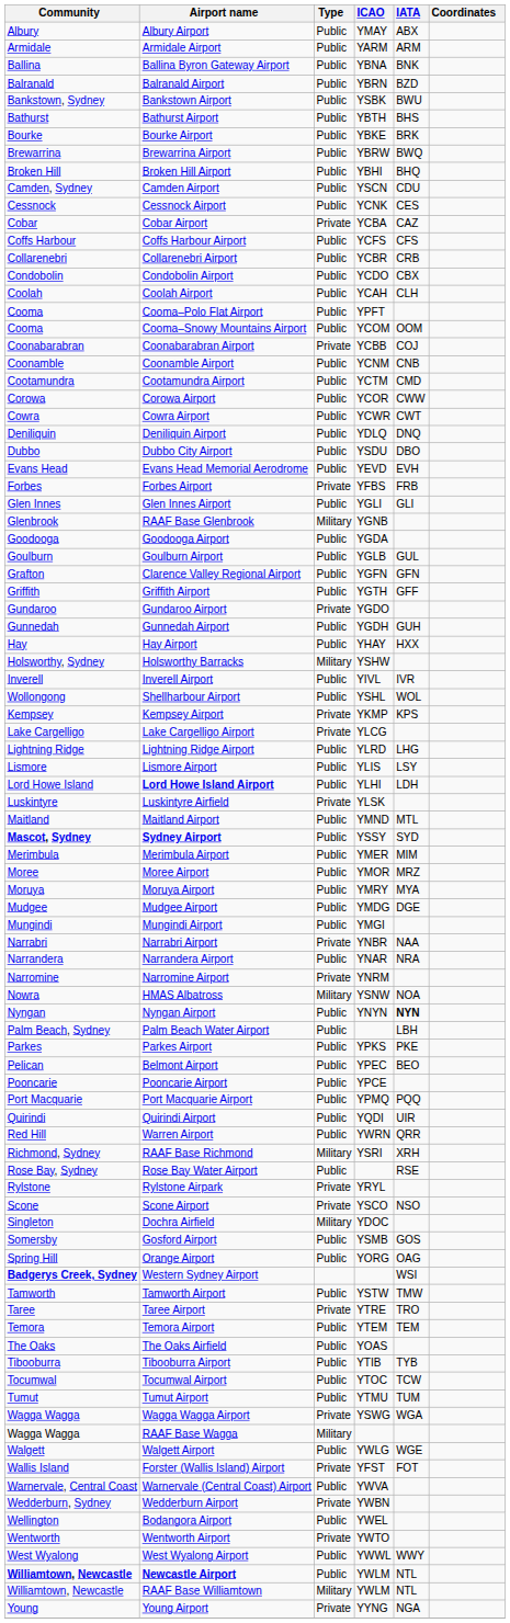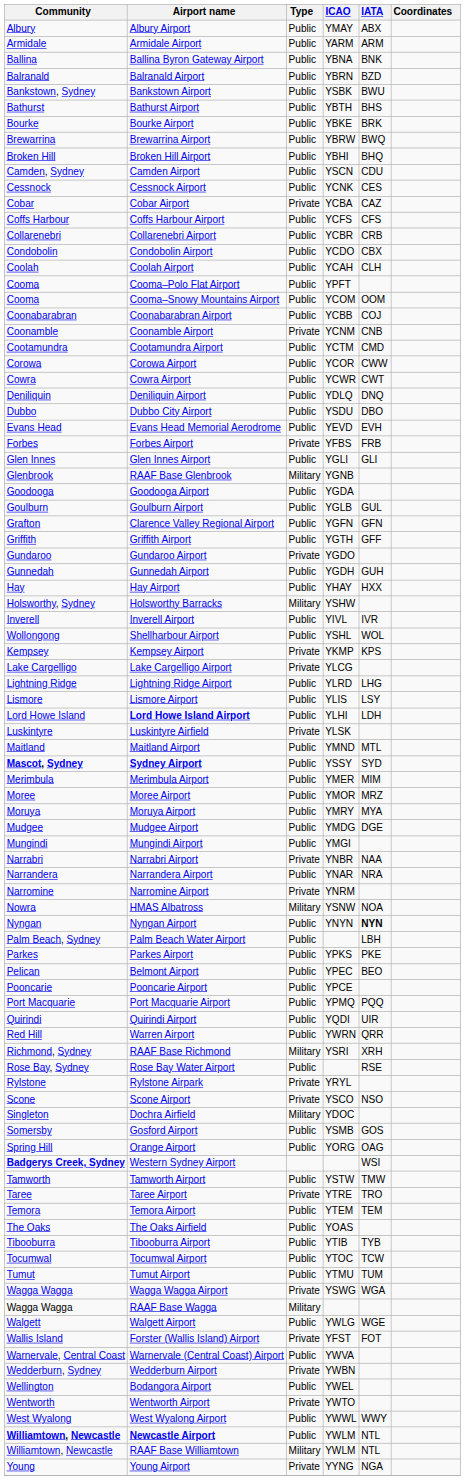 <table class="wikitable sortable" style="width:auto;">
 <tr>
 <th width="*"><strong>Community</strong>  </th>
 <th width="*"><strong>Airport name</strong>  </th>
 <th width="*"><strong>Type</strong>  </th>
 <th width="*"><strong><a href='#'>ICAO</a></strong>  </th>
 <th width="*"><strong><a href='#'>IATA</a></strong>  </th>
 <th width="*"><strong>Coordinates</strong>  </th>
 </tr>
 <tr>
 <td><a href='#'>Albury</a></td>
 <td><a href='#'>Albury Airport</a></td>
 <td>Public</td>
 <td>YMAY</td>
 <td>ABX</td>
 <td></td>
 </tr>
 <tr>
 <td><a href='#'>Armidale</a></td>
 <td><a href='#'>Armidale Airport</a></td>
 <td>Public</td>
 <td>YARM</td>
 <td>ARM</td>
 <td></td>
 </tr>
 <tr>
 <td><a href='#'>Ballina</a></td>
 <td><a href='#'>Ballina Byron Gateway Airport</a></td>
 <td>Public</td>
 <td>YBNA</td>
 <td>BNK</td>
 <td></td>
 </tr>
 <tr>
 <td><a href='#'>Balranald</a></td>
 <td><a href='#'>Balranald Airport</a></td>
 <td>Public</td>
 <td>YBRN</td>
 <td>BZD</td>
 <td></td>
 </tr>
 <tr>
 <td><a href='#'>Bankstown</a>, <a href='#'>Sydney</a></td>
 <td><a href='#'>Bankstown Airport</a></td>
 <td>Public</td>
 <td>YSBK</td>
 <td>BWU</td>
 <td></td>
 </tr>
 <tr>
 <td><a href='#'>Bathurst</a></td>
 <td><a href='#'>Bathurst Airport</a></td>
 <td>Public</td>
 <td>YBTH</td>
 <td>BHS</td>
 <td></td>
 </tr>
 <tr>
 <td><a href='#'>Bourke</a></td>
 <td><a href='#'>Bourke Airport</a></td>
 <td>Public</td>
 <td>YBKE</td>
 <td>BRK</td>
 <td></td>
 </tr>
 <tr>
 <td><a href='#'>Brewarrina</a></td>
 <td><a href='#'>Brewarrina Airport</a></td>
 <td>Public</td>
 <td>YBRW</td>
 <td>BWQ</td>
 <td></td>
 </tr>
 <tr>
 <td><a href='#'>Broken Hill</a></td>
 <td><a href='#'>Broken Hill Airport</a></td>
 <td>Public</td>
 <td>YBHI</td>
 <td>BHQ</td>
 <td></td>
 </tr>
 <tr>
 <td><a href='#'>Camden</a>, <a href='#'>Sydney</a></td>
 <td><a href='#'>Camden Airport</a></td>
 <td>Public</td>
 <td>YSCN</td>
 <td>CDU</td>
 <td></td>
 </tr>
 <tr>
 <td><a href='#'>Cessnock</a></td>
 <td><a href='#'>Cessnock Airport</a></td>
 <td>Public</td>
 <td>YCNK</td>
 <td>CES</td>
 <td></td>
 </tr>
 <tr>
 <td><a href='#'>Cobar</a></td>
 <td><a href='#'>Cobar Airport</a></td>
 <td>Private</td>
 <td>YCBA</td>
 <td>CAZ</td>
 <td></td>
 </tr>
 <tr>
 <td><a href='#'>Coffs Harbour</a></td>
 <td><a href='#'>Coffs Harbour Airport</a></td>
 <td>Public</td>
 <td>YCFS</td>
 <td>CFS</td>
 <td></td>
 </tr>
 <tr>
 <td><a href='#'>Collarenebri</a></td>
 <td><a href='#'>Collarenebri Airport</a></td>
 <td>Public</td>
 <td>YCBR</td>
 <td>CRB</td>
 <td></td>
 </tr>
 <tr>
 <td><a href='#'>Condobolin</a></td>
 <td><a href='#'>Condobolin Airport</a></td>
 <td>Public</td>
 <td>YCDO</td>
 <td>CBX</td>
 <td></td>
 </tr>
 <tr>
 <td><a href='#'>Coolah</a></td>
 <td><a href='#'>Coolah Airport</a></td>
 <td>Public</td>
 <td>YCAH</td>
 <td>CLH</td>
 <td></td>
 </tr>
 <tr>
 <td><a href='#'>Cooma</a></td>
 <td><a href='#'>Cooma–Polo Flat Airport</a></td>
 <td>Public</td>
 <td>YPFT</td>
 <td></td>
 <td></td>
 </tr>
 <tr>
 <td><a href='#'>Cooma</a></td>
 <td><a href='#'>Cooma–Snowy Mountains Airport</a></td>
 <td>Public</td>
 <td>YCOM</td>
 <td>OOM</td>
 <td></td>
 </tr>
 <tr>
 <td><a href='#'>Coonabarabran</a></td>
 <td><a href='#'>Coonabarabran Airport</a></td>
-<td>Private</td>
+<td>Public</td>
 <td>YCBB</td>
 <td>COJ</td>
 <td></td>
 </tr>
 <tr>
 <td><a href='#'>Coonamble</a></td>
 <td><a href='#'>Coonamble Airport</a></td>
-<td>Public</td>
+<td>Private</td>
 <td>YCNM</td>
 <td>CNB</td>
 <td></td>
 </tr>
 <tr>
 <td><a href='#'>Cootamundra</a></td>
 <td><a href='#'>Cootamundra Airport</a></td>
 <td>Public</td>
 <td>YCTM</td>
 <td>CMD</td>
 <td></td>
 </tr>
 <tr>
 <td><a href='#'>Corowa</a></td>
 <td><a href='#'>Corowa Airport</a></td>
 <td>Public</td>
 <td>YCOR</td>
 <td>CWW</td>
 <td></td>
 </tr>
 <tr>
 <td><a href='#'>Cowra</a></td>
 <td><a href='#'>Cowra Airport</a></td>
 <td>Public</td>
 <td>YCWR</td>
 <td>CWT</td>
 <td></td>
 </tr>
 <tr>
 <td><a href='#'>Deniliquin</a></td>
 <td><a href='#'>Deniliquin Airport</a></td>
 <td>Public</td>
 <td>YDLQ</td>
 <td>DNQ</td>
 <td></td>
 </tr>
 <tr>
 <td><a href='#'>Dubbo</a></td>
 <td><a href='#'>Dubbo City Airport</a></td>
 <td>Public</td>
 <td>YSDU</td>
 <td>DBO</td>
 <td></td>
 </tr>
 <tr>
 <td><a href='#'>Evans Head</a></td>
 <td><a href='#'>Evans Head Memorial Aerodrome</a></td>
 <td>Public</td>
 <td>YEVD</td>
 <td>EVH</td>
 <td></td>
 </tr>
 <tr>
 <td><a href='#'>Forbes</a></td>
 <td><a href='#'>Forbes Airport</a></td>
 <td>Private</td>
 <td>YFBS</td>
 <td>FRB</td>
 <td></td>
 </tr>
 <tr>
 <td><a href='#'>Glen Innes</a></td>
 <td><a href='#'>Glen Innes Airport</a></td>
 <td>Public</td>
 <td>YGLI</td>
 <td>GLI</td>
 <td></td>
 </tr>
 <tr>
 <td><a href='#'>Glenbrook</a></td>
 <td><a href='#'>RAAF Base Glenbrook</a></td>
 <td>Military</td>
 <td>YGNB</td>
 <td></td>
 <td></td>
 </tr>
 <tr>
 <td><a href='#'>Goodooga</a></td>
 <td><a href='#'>Goodooga Airport</a></td>
 <td>Public</td>
 <td>YGDA</td>
 <td></td>
 <td></td>
 </tr>
 <tr>
 <td><a href='#'>Goulburn</a></td>
 <td><a href='#'>Goulburn Airport</a></td>
 <td>Public</td>
 <td>YGLB</td>
 <td>GUL</td>
 <td></td>
 </tr>
 <tr>
 <td><a href='#'>Grafton</a></td>
 <td><a href='#'>Clarence Valley Regional Airport</a></td>
 <td>Public</td>
 <td>YGFN</td>
 <td>GFN</td>
 <td></td>
 </tr>
 <tr>
 <td><a href='#'>Griffith</a></td>
 <td><a href='#'>Griffith Airport</a></td>
 <td>Public</td>
 <td>YGTH</td>
 <td>GFF</td>
 <td></td>
 </tr>
 <tr>
 <td><a href='#'>Gundaroo</a></td>
 <td><a href='#'>Gundaroo Airport</a></td>
 <td>Private</td>
 <td>YGDO</td>
 <td></td>
 <td></td>
 </tr>
 <tr>
 <td><a href='#'>Gunnedah</a></td>
 <td><a href='#'>Gunnedah Airport</a></td>
 <td>Public</td>
 <td>YGDH</td>
 <td>GUH</td>
 <td></td>
 </tr>
 <tr>
 <td><a href='#'>Hay</a></td>
 <td><a href='#'>Hay Airport</a></td>
 <td>Public</td>
 <td>YHAY</td>
 <td>HXX</td>
 <td></td>
 </tr>
 <tr>
 <td><a href='#'>Holsworthy</a>, <a href='#'>Sydney</a></td>
 <td><a href='#'>Holsworthy Barracks</a></td>
 <td>Military</td>
 <td>YSHW</td>
 <td></td>
 <td></td>
 </tr>
 <tr>
 <td><a href='#'>Inverell</a></td>
 <td><a href='#'>Inverell Airport</a></td>
 <td>Public</td>
 <td>YIVL</td>
 <td>IVR</td>
 <td></td>
 </tr>
 <tr>
 <td><a href='#'>Wollongong</a></td>
 <td><a href='#'>Shellharbour Airport</a></td>
 <td>Public</td>
 <td>YSHL</td>
 <td>WOL</td>
 <td></td>
 </tr>
 <tr>
 <td><a href='#'>Kempsey</a></td>
 <td><a href='#'>Kempsey Airport</a></td>
 <td>Private</td>
 <td>YKMP</td>
 <td>KPS</td>
 <td></td>
 </tr>
 <tr>
 <td><a href='#'>Lake Cargelligo</a></td>
 <td><a href='#'>Lake Cargelligo Airport</a></td>
 <td>Private</td>
 <td>YLCG</td>
 <td></td>
 <td></td>
 </tr>
 <tr>
 <td><a href='#'>Lightning Ridge</a></td>
 <td><a href='#'>Lightning Ridge Airport</a></td>
 <td>Public</td>
 <td>YLRD</td>
 <td>LHG</td>
 <td></td>
 </tr>
 <tr>
 <td><a href='#'>Lismore</a></td>
 <td><a href='#'>Lismore Airport</a></td>
 <td>Public</td>
 <td>YLIS</td>
 <td>LSY</td>
 <td></td>
 </tr>
 <tr>
 <td><a href='#'>Lord Howe Island</a></td>
 <td><strong><a href='#'>Lord Howe Island Airport</a></strong></td>
 <td>Public</td>
 <td>YLHI</td>
 <td>LDH</td>
 <td></td>
 </tr>
 <tr>
 <td><a href='#'>Luskintyre</a></td>
 <td><a href='#'>Luskintyre Airfield</a></td>
 <td>Private</td>
 <td>YLSK</td>
 <td></td>
 <td></td>
 </tr>
 <tr>
 <td><a href='#'>Maitland</a></td>
 <td><a href='#'>Maitland Airport</a></td>
 <td>Public</td>
 <td>YMND</td>
 <td>MTL</td>
 <td></td>
 </tr>
 <tr>
 <td><strong><a href='#'>Mascot</a>, <a href='#'>Sydney</a></strong></td>
 <td><strong><a href='#'>Sydney Airport</a></strong></td>
 <td>Public</td>
 <td>YSSY</td>
 <td>SYD</td>
 <td></td>
 </tr>
 <tr>
 <td><a href='#'>Merimbula</a></td>
 <td><a href='#'>Merimbula Airport</a></td>
 <td>Public</td>
 <td>YMER</td>
 <td>MIM</td>
 <td></td>
 </tr>
 <tr>
 <td><a href='#'>Moree</a></td>
 <td><a href='#'>Moree Airport</a></td>
 <td>Public</td>
 <td>YMOR</td>
 <td>MRZ</td>
 <td></td>
 </tr>
 <tr>
 <td><a href='#'>Moruya</a></td>
 <td><a href='#'>Moruya Airport</a></td>
 <td>Public</td>
 <td>YMRY</td>
 <td>MYA</td>
 <td></td>
 </tr>
 <tr>
 <td><a href='#'>Mudgee</a></td>
 <td><a href='#'>Mudgee Airport</a></td>
 <td>Public</td>
 <td>YMDG</td>
 <td>DGE</td>
 <td></td>
 </tr>
 <tr>
 <td><a href='#'>Mungindi</a></td>
 <td><a href='#'>Mungindi Airport</a></td>
 <td>Public</td>
 <td>YMGI</td>
 <td></td>
 <td></td>
 </tr>
 <tr>
 <td><a href='#'>Narrabri</a></td>
 <td><a href='#'>Narrabri Airport</a></td>
 <td>Private</td>
 <td>YNBR</td>
 <td>NAA</td>
 <td></td>
 </tr>
 <tr>
 <td><a href='#'>Narrandera</a></td>
 <td><a href='#'>Narrandera Airport</a></td>
 <td>Public</td>
 <td>YNAR</td>
 <td>NRA</td>
 <td></td>
 </tr>
 <tr>
 <td><a href='#'>Narromine</a></td>
 <td><a href='#'>Narromine Airport</a></td>
 <td>Private</td>
 <td>YNRM</td>
 <td></td>
 <td></td>
 </tr>
 <tr>
 <td><a href='#'>Nowra</a></td>
 <td><a href='#'>HMAS Albatross</a></td>
 <td>Military</td>
 <td>YSNW</td>
 <td>NOA</td>
 <td></td>
 </tr>
 <tr>
 <td><a href='#'>Nyngan</a></td>
 <td><a href='#'>Nyngan Airport</a></td>
 <td>Public</td>
 <td>YNYN</td>
 <td><strong>NYN</strong></td>
 <td></td>
 </tr>
 <tr>
 <td><a href='#'>Palm Beach</a>, <a href='#'>Sydney</a></td>
 <td><a href='#'>Palm Beach Water Airport</a></td>
 <td>Public</td>
 <td></td>
 <td>LBH</td>
 <td></td>
 </tr>
 <tr>
 <td><a href='#'>Parkes</a></td>
 <td><a href='#'>Parkes Airport</a></td>
 <td>Public</td>
 <td>YPKS</td>
 <td>PKE</td>
 <td></td>
 </tr>
 <tr>
 <td><a href='#'>Pelican</a></td>
 <td><a href='#'>Belmont Airport</a></td>
 <td>Public</td>
 <td>YPEC</td>
 <td>BEO</td>
 <td></td>
 </tr>
 <tr>
 <td><a href='#'>Pooncarie</a></td>
 <td><a href='#'>Pooncarie Airport</a></td>
 <td>Public</td>
 <td>YPCE</td>
 <td></td>
 <td></td>
 </tr>
 <tr>
 <td><a href='#'>Port Macquarie</a></td>
 <td><a href='#'>Port Macquarie Airport</a></td>
 <td>Public</td>
 <td>YPMQ</td>
 <td>PQQ</td>
 <td></td>
 </tr>
 <tr>
 <td><a href='#'>Quirindi</a></td>
 <td><a href='#'>Quirindi Airport</a></td>
 <td>Public</td>
 <td>YQDI</td>
 <td>UIR</td>
 <td></td>
 </tr>
 <tr>
 <td><a href='#'>Red Hill</a></td>
 <td><a href='#'>Warren Airport</a></td>
 <td>Public</td>
 <td>YWRN</td>
 <td>QRR</td>
 <td></td>
 </tr>
 <tr>
 <td><a href='#'>Richmond</a>, <a href='#'>Sydney</a></td>
 <td><a href='#'>RAAF Base Richmond</a></td>
 <td>Military</td>
 <td>YSRI</td>
 <td>XRH</td>
 <td></td>
 </tr>
 <tr>
 <td><a href='#'>Rose Bay</a>, <a href='#'>Sydney</a></td>
 <td><a href='#'>Rose Bay Water Airport</a></td>
 <td>Public</td>
 <td></td>
 <td>RSE</td>
 <td></td>
 </tr>
 <tr>
 <td><a href='#'>Rylstone</a></td>
 <td><a href='#'>Rylstone Airpark</a></td>
 <td>Private</td>
 <td>YRYL</td>
 <td></td>
 <td></td>
 </tr>
 <tr>
 <td><a href='#'>Scone</a></td>
 <td><a href='#'>Scone Airport</a></td>
 <td>Private</td>
 <td>YSCO</td>
 <td>NSO</td>
 <td></td>
 </tr>
 <tr>
 <td><a href='#'>Singleton</a></td>
 <td><a href='#'>Dochra Airfield</a></td>
 <td>Military</td>
 <td>YDOC</td>
 <td></td>
 <td></td>
 </tr>
 <tr>
 <td><a href='#'>Somersby</a></td>
 <td><a href='#'>Gosford Airport</a></td>
 <td>Public</td>
 <td>YSMB</td>
 <td>GOS</td>
 <td></td>
 </tr>
 <tr>
 <td><a href='#'>Spring Hill</a></td>
 <td><a href='#'>Orange Airport</a></td>
 <td>Public</td>
 <td>YORG</td>
 <td>OAG</td>
 <td></td>
 </tr>
 <tr>
 <td><strong><a href='#'>Badgerys Creek, Sydney</a></strong></td>
 <td><a href='#'>Western Sydney Airport</a></td>
 <td></td>
 <td></td>
 <td>WSI</td>
 <td></td>
 </tr>
 <tr>
 <td><a href='#'>Tamworth</a></td>
 <td><a href='#'>Tamworth Airport</a></td>
 <td>Public</td>
 <td>YSTW</td>
 <td>TMW</td>
 <td></td>
 </tr>
 <tr>
 <td><a href='#'>Taree</a></td>
 <td><a href='#'>Taree Airport</a></td>
 <td>Private</td>
 <td>YTRE</td>
 <td>TRO</td>
 <td></td>
 </tr>
 <tr>
 <td><a href='#'>Temora</a></td>
 <td><a href='#'>Temora Airport</a></td>
 <td>Public</td>
 <td>YTEM</td>
 <td>TEM</td>
 <td></td>
 </tr>
 <tr>
 <td><a href='#'>The Oaks</a></td>
 <td><a href='#'>The Oaks Airfield</a></td>
 <td>Public</td>
 <td>YOAS</td>
 <td></td>
 <td></td>
 </tr>
 <tr>
 <td><a href='#'>Tibooburra</a></td>
 <td><a href='#'>Tibooburra Airport</a></td>
 <td>Public</td>
 <td>YTIB</td>
 <td>TYB</td>
 <td></td>
 </tr>
 <tr>
 <td><a href='#'>Tocumwal</a></td>
 <td><a href='#'>Tocumwal Airport</a></td>
 <td>Public</td>
 <td>YTOC</td>
 <td>TCW</td>
 <td></td>
 </tr>
 <tr>
 <td><a href='#'>Tumut</a></td>
 <td><a href='#'>Tumut Airport</a></td>
 <td>Public</td>
 <td>YTMU</td>
 <td>TUM</td>
 <td></td>
 </tr>
 <tr>
 <td><a href='#'>Wagga Wagga</a></td>
 <td><a href='#'>Wagga Wagga Airport</a></td>
 <td>Private</td>
 <td>YSWG</td>
 <td>WGA</td>
 <td></td>
 </tr>
 <tr>
 <td>Wagga Wagga</td>
 <td><a href='#'>RAAF Base Wagga</a></td>
 <td>Military</td>
 <td></td>
 <td></td>
 <td></td>
 </tr>
 <tr>
 <td><a href='#'>Walgett</a></td>
 <td><a href='#'>Walgett Airport</a></td>
 <td>Public</td>
 <td>YWLG</td>
 <td>WGE</td>
 <td></td>
 </tr>
 <tr>
 <td><a href='#'>Wallis Island</a></td>
 <td><a href='#'>Forster (Wallis Island) Airport</a></td>
 <td>Private</td>
 <td>YFST</td>
 <td>FOT</td>
 <td></td>
 </tr>
 <tr>
 <td><a href='#'>Warnervale</a>, <a href='#'>Central Coast</a></td>
 <td><a href='#'>Warnervale (Central Coast) Airport</a></td>
 <td>Public</td>
 <td>YWVA</td>
 <td></td>
 <td></td>
 </tr>
 <tr>
 <td><a href='#'>Wedderburn</a>, <a href='#'>Sydney</a></td>
 <td><a href='#'>Wedderburn Airport</a></td>
 <td>Private</td>
 <td>YWBN</td>
 <td></td>
 <td></td>
 </tr>
 <tr>
 <td><a href='#'>Wellington</a></td>
 <td><a href='#'>Bodangora Airport</a></td>
 <td>Public</td>
 <td>YWEL</td>
 <td></td>
 <td></td>
 </tr>
 <tr>
 <td><a href='#'>Wentworth</a></td>
 <td><a href='#'>Wentworth Airport</a></td>
 <td>Private</td>
 <td>YWTO</td>
 <td></td>
 <td></td>
 </tr>
 <tr>
 <td><a href='#'>West Wyalong</a></td>
 <td><a href='#'>West Wyalong Airport</a></td>
 <td>Public</td>
 <td>YWWL</td>
 <td>WWY</td>
 <td></td>
 </tr>
 <tr>
 <td><strong><a href='#'>Williamtown</a>, <a href='#'>Newcastle</a></strong></td>
 <td><strong><a href='#'>Newcastle Airport</a></strong></td>
 <td>Public</td>
 <td>YWLM</td>
 <td>NTL</td>
 <td></td>
 </tr>
 <tr>
 <td><a href='#'>Williamtown</a>, <a href='#'>Newcastle</a></td>
 <td><a href='#'>RAAF Base Williamtown</a></td>
 <td>Military</td>
 <td>YWLM</td>
 <td>NTL</td>
 <td></td>
 </tr>
 <tr>
 <td><a href='#'>Young</a></td>
 <td><a href='#'>Young Airport</a></td>
 <td>Private</td>
 <td>YYNG</td>
 <td>NGA</td>
 <td></td>
 </tr>
 <tr>
 </tr>
 </table>
